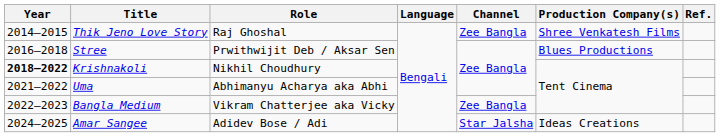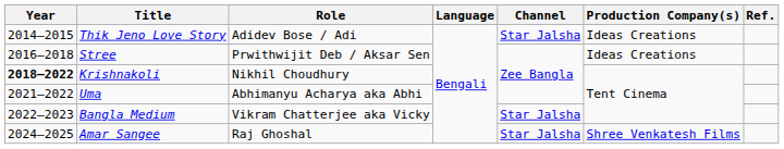 <table class="wikitable">
 <tr>
 <th>Year</th>
 <th>Title</th>
 <th>Role</th>
 <th>Language</th>
 <th>Channel</th>
 <th>Production Company(s)</th>
 <th>Ref.</th>
 </tr>
 <tr>
 <td>2014–2015</td>
 <td><em><a href='#'>Thik Jeno Love Story</a></em></td>
-<td>Raj Ghoshal</td>
+<td>Adidev Bose / Adi</td>
 <td rowspan="6"><a href='#'>Bengali</a></td>
-<td><a href='#'>Zee Bangla</a></td>
-<td><a href='#'>Shree Venkatesh Films</a></td>
+<td><a href='#'>Star Jalsha</a></td>
+<td>Ideas Creations</td>
 <td></td>
 </tr>
 <tr>
 <td>2016–2018</td>
 <td><em><a href='#'>Stree</a></em></td>
 <td>Prwithwijit Deb / Aksar Sen</td>
 <td rowspan=3><a href='#'>Zee Bangla</a></td>
-<td><a href='#'>Blues Productions</a></td>
+<td>Ideas Creations</td>
 <td></td>
 </tr>
 <tr>
 <td><strong>2018–2022</strong></td>
 <td><em><a href='#'>Krishnakoli</a></em></td>
 <td>Nikhil Choudhury</td>
 <td rowspan=3>Tent Cinema</td>
 <td></td>
 </tr>
 <tr>
 <td>2021–2022</td>
 <td><em><a href='#'>Uma</a></em></td>
 <td>Abhimanyu Acharya aka Abhi</td>
 <td></td>
 </tr>
 <tr>
 <td>2022–2023</td>
 <td><em><a href='#'>Bangla Medium</a></em></td>
 <td>Vikram Chatterjee aka Vicky</td>
-<td><a href='#'>Zee Bangla</a></td>
+<td><a href='#'>Star Jalsha</a></td>
 <td></td>
 </tr>
 <tr>
 <td>2024–2025</td>
 <td><em><a href='#'>Amar Sangee</a></em></td>
-<td>Adidev Bose / Adi</td>
+<td>Raj Ghoshal</td>
 <td><a href='#'>Star Jalsha</a></td>
-<td>Ideas Creations</td>
+<td><a href='#'>Shree Venkatesh Films</a></td>
 <td></td>
 </tr>
 </table>
